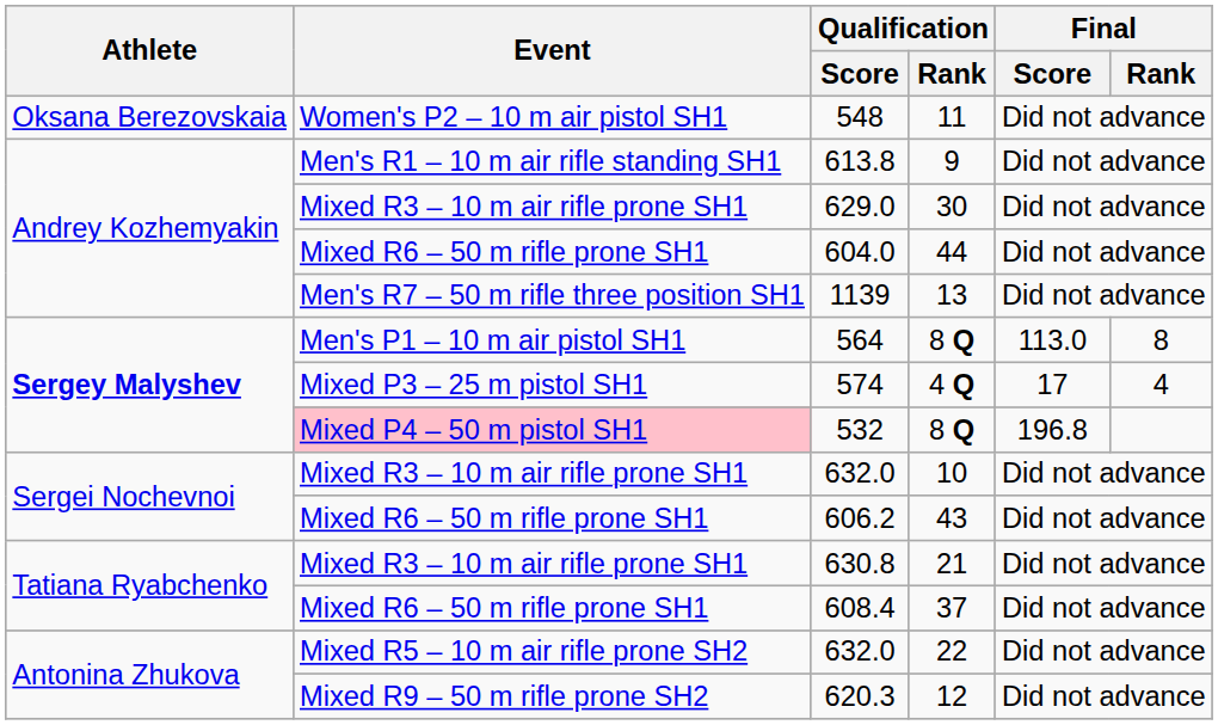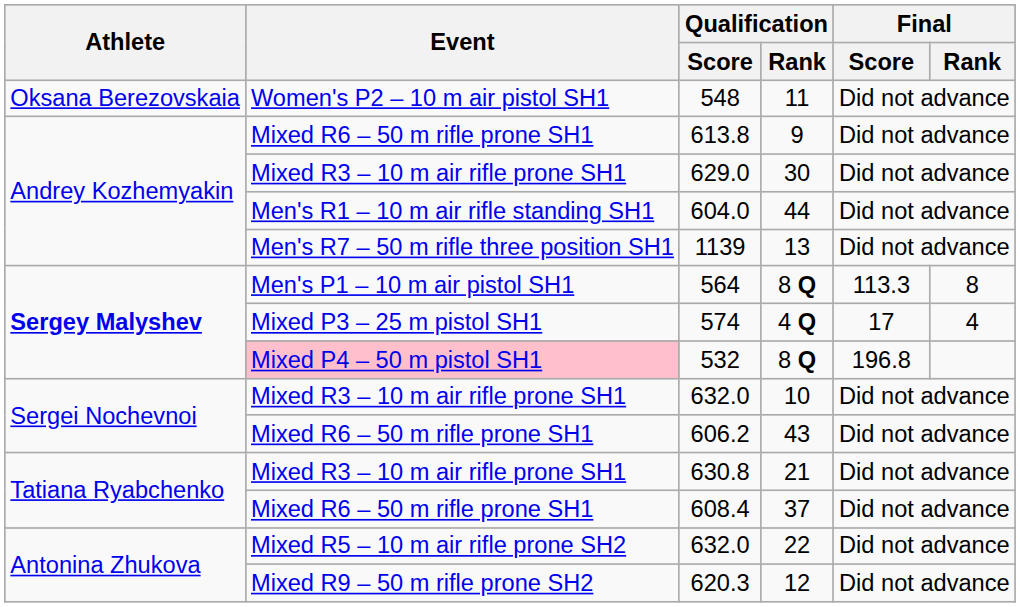 <table class="wikitable" style="text-align:center; font-size:90%">
 <tr>
 <th rowspan=2>Athlete</th>
 <th rowspan=2>Event</th>
 <th colspan=2>Qualification</th>
 <th colspan=2>Final</th>
 </tr>
 <tr>
 <th>Score</th>
 <th>Rank</th>
 <th>Score</th>
 <th>Rank</th>
 </tr>
 <tr>
 <td align=left><a href='#'>Oksana Berezovskaia</a></td>
 <td align=left><a href='#'>Women's P2 – 10 m air pistol SH1</a></td>
 <td>548</td>
 <td>11</td>
 <td colspan=2>Did not advance</td>
 </tr>
 <tr>
 <td rowspan=4 align=left><a href='#'>Andrey Kozhemyakin</a></td>
-<td align=left><a href='#'>Men's R1 – 10 m air rifle standing SH1</a></td>
+<td align=left><a href='#'>Mixed R6 – 50 m rifle prone SH1</a></td>
 <td>613.8</td>
 <td>9</td>
 <td colspan=2>Did not advance</td>
 </tr>
 <tr>
 <td align=left><a href='#'>Mixed R3 – 10 m air rifle prone SH1</a></td>
 <td>629.0</td>
 <td>30</td>
 <td colspan=2>Did not advance</td>
 </tr>
 <tr>
-<td align=left><a href='#'>Mixed R6 – 50 m rifle prone SH1</a></td>
+<td align=left><a href='#'>Men's R1 – 10 m air rifle standing SH1</a></td>
 <td>604.0</td>
 <td>44</td>
 <td colspan=2>Did not advance</td>
 </tr>
 <tr>
 <td align=left><a href='#'>Men's R7 – 50 m rifle three position SH1</a></td>
 <td>1139</td>
 <td>13</td>
 <td colspan=2>Did not advance</td>
 </tr>
 <tr>
 <td rowspan=3 align=left><strong><a href='#'>Sergey Malyshev</a></strong></td>
 <td align=left><a href='#'>Men's P1 – 10 m air pistol SH1</a></td>
 <td>564</td>
 <td>8 <strong>Q</strong></td>
-<td>113.0</td>
+<td>113.3</td>
 <td>8</td>
 </tr>
 <tr>
 <td align=left><a href='#'>Mixed P3 – 25 m pistol SH1</a></td>
 <td>574</td>
 <td>4 <strong>Q</strong></td>
 <td>17</td>
 <td>4</td>
 </tr>
 <tr>
 <td align=left style="background: pink;"><a href='#'>Mixed P4 – 50 m pistol SH1</a></td>
 <td>532</td>
 <td>8 <strong>Q</strong></td>
 <td>196.8</td>
 <td></td>
 </tr>
 <tr>
 <td rowspan=2 align=left><a href='#'>Sergei Nochevnoi</a></td>
 <td align=left><a href='#'>Mixed R3 – 10 m air rifle prone SH1</a></td>
 <td>632.0</td>
 <td>10</td>
 <td colspan=2>Did not advance</td>
 </tr>
 <tr>
 <td align=left><a href='#'>Mixed R6 – 50 m rifle prone SH1</a></td>
 <td>606.2</td>
 <td>43</td>
 <td colspan=2>Did not advance</td>
 </tr>
 <tr>
 <td rowspan=2 align=left><a href='#'>Tatiana Ryabchenko</a></td>
 <td align=left><a href='#'>Mixed R3 – 10 m air rifle prone SH1</a></td>
 <td>630.8</td>
 <td>21</td>
 <td colspan=2>Did not advance</td>
 </tr>
 <tr>
 <td align=left><a href='#'>Mixed R6 – 50 m rifle prone SH1</a></td>
 <td>608.4</td>
 <td>37</td>
 <td colspan=2>Did not advance</td>
 </tr>
 <tr>
 <td rowspan=2 align=left><a href='#'>Antonina Zhukova</a></td>
 <td align=left><a href='#'>Mixed R5 – 10 m air rifle prone SH2</a></td>
 <td>632.0</td>
 <td>22</td>
 <td colspan=2>Did not advance</td>
 </tr>
 <tr>
 <td align=left><a href='#'>Mixed R9 – 50 m rifle prone SH2</a></td>
 <td>620.3</td>
 <td>12</td>
 <td colspan=2>Did not advance</td>
 </tr>
 </table>
